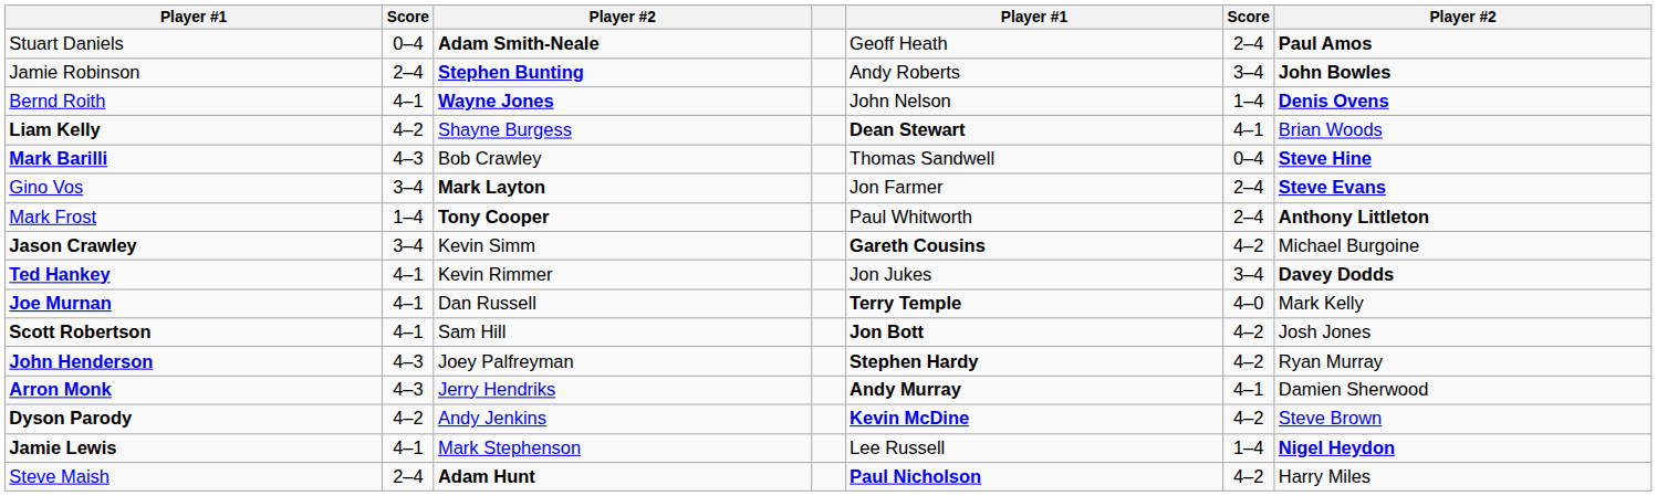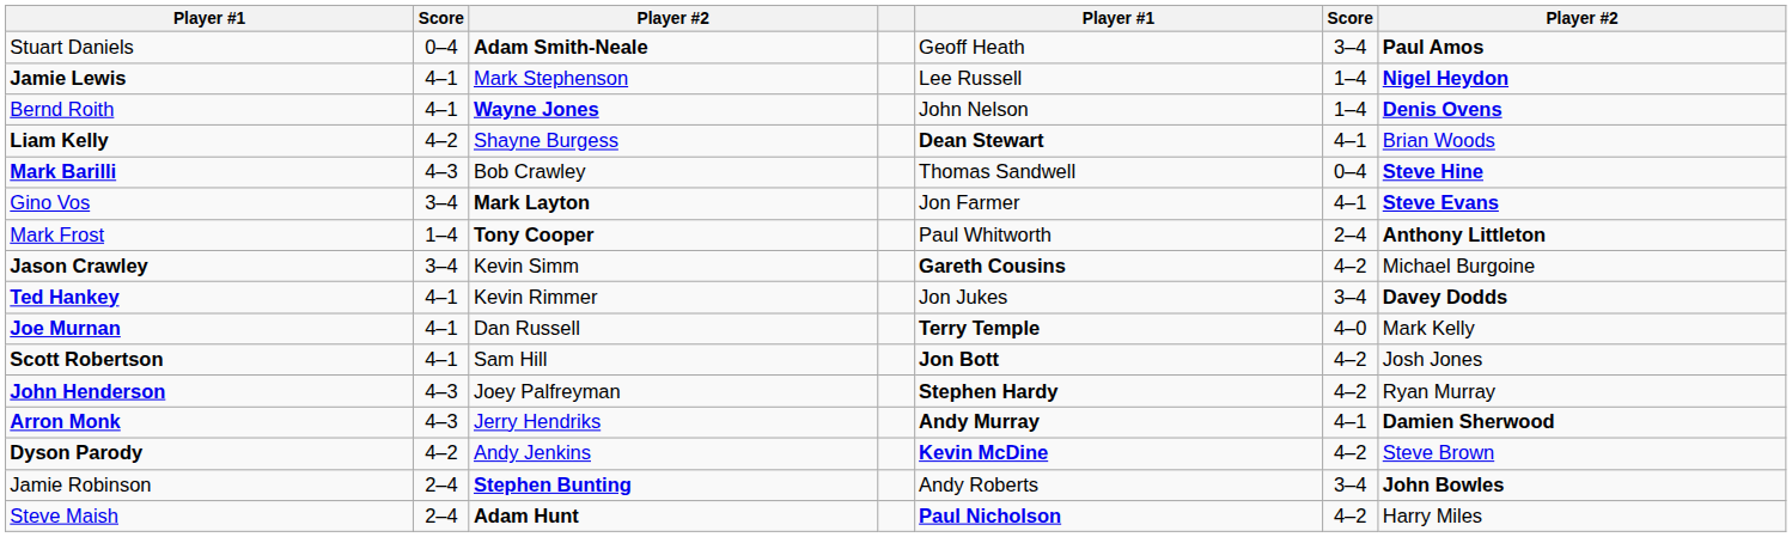 <table class="wikitable">
 <tr style="font-size:10pt;font-weight:bold">
 <th style="width:22%;">Player #1</th>
 <th width=3%>Score</th>
 <th style="width:22%;">Player #2</th>
 <th width=2%></th>
 <th style="width:22%;">Player #1</th>
 <th width=3%>Score</th>
 <th style="width:22%;">Player #2</th>
 </tr>
 <tr>
 <td> Stuart Daniels</td>
 <td align=center>0–4</td>
 <td> <strong>Adam Smith-Neale</strong></td>
 <td></td>
 <td> Geoff Heath</td>
-<td align=center>2–4</td>
+<td align=center>3–4</td>
 <td> <strong>Paul Amos</strong></td>
 </tr>
 <tr>
-<td> Jamie Robinson</td>
-<td align=center>2–4</td>
-<td> <strong><a href='#'>Stephen Bunting</a></strong></td>
+<td> <strong>Jamie Lewis</strong></td>
+<td align=center>4–1</td>
+<td> <a href='#'>Mark Stephenson</a></td>
 <td></td>
-<td> Andy Roberts</td>
-<td align=center>3–4</td>
-<td> <strong>John Bowles</strong></td>
+<td> Lee Russell</td>
+<td align=center>1–4</td>
+<td> <strong><a href='#'>Nigel Heydon</a></strong></td>
 </tr>
 <tr>
 <td> <a href='#'>Bernd Roith</a></td>
 <td align=center>4–1</td>
 <td> <strong><a href='#'>Wayne Jones</a></strong></td>
 <td></td>
 <td> John Nelson</td>
 <td align=center>1–4</td>
 <td> <strong><a href='#'>Denis Ovens</a></strong></td>
 </tr>
 <tr>
 <td> <strong>Liam Kelly</strong></td>
 <td align=center>4–2</td>
 <td> <a href='#'>Shayne Burgess</a></td>
 <td></td>
 <td> <strong>Dean Stewart</strong></td>
 <td align=center>4–1</td>
 <td> <a href='#'>Brian Woods</a></td>
 </tr>
 <tr>
 <td> <strong><a href='#'>Mark Barilli</a></strong></td>
 <td align=center>4–3</td>
 <td> Bob Crawley</td>
 <td></td>
 <td> Thomas Sandwell</td>
 <td align=center>0–4</td>
 <td> <strong><a href='#'>Steve Hine</a></strong></td>
 </tr>
 <tr>
 <td> <a href='#'>Gino Vos</a></td>
 <td align=center>3–4</td>
 <td> <strong>Mark Layton</strong></td>
 <td></td>
 <td> Jon Farmer</td>
-<td align=center>2–4</td>
+<td align=center>4–1</td>
 <td> <strong><a href='#'>Steve Evans</a></strong></td>
 </tr>
 <tr>
 <td> <a href='#'>Mark Frost</a></td>
 <td align=center>1–4</td>
 <td> <strong>Tony Cooper</strong></td>
 <td></td>
 <td> Paul Whitworth</td>
 <td align=center>2–4</td>
 <td> <strong>Anthony Littleton</strong></td>
 </tr>
 <tr>
 <td> <strong>Jason Crawley</strong></td>
 <td align=center>3–4</td>
 <td> Kevin Simm</td>
 <td></td>
 <td> <strong>Gareth Cousins</strong></td>
 <td align=center>4–2</td>
 <td> Michael Burgoine</td>
 </tr>
 <tr>
 <td> <strong><a href='#'>Ted Hankey</a></strong></td>
 <td align=center>4–1</td>
 <td> Kevin Rimmer</td>
 <td></td>
 <td> Jon Jukes</td>
 <td align=center>3–4</td>
 <td> <strong>Davey Dodds</strong></td>
 </tr>
 <tr>
 <td> <strong><a href='#'>Joe Murnan</a></strong></td>
 <td align=center>4–1</td>
 <td> Dan Russell</td>
 <td></td>
 <td> <strong>Terry Temple</strong></td>
 <td align=center>4–0</td>
 <td> Mark Kelly</td>
 </tr>
 <tr>
 <td> <strong>Scott Robertson</strong></td>
 <td align=center>4–1</td>
 <td> Sam Hill</td>
 <td></td>
 <td> <strong>Jon Bott</strong></td>
 <td align=center>4–2</td>
 <td> Josh Jones</td>
 </tr>
 <tr>
 <td> <strong><a href='#'>John Henderson</a></strong></td>
 <td align=center>4–3</td>
 <td> Joey Palfreyman</td>
 <td></td>
 <td> <strong>Stephen Hardy</strong></td>
 <td align=center>4–2</td>
 <td> Ryan Murray</td>
 </tr>
 <tr>
 <td> <strong><a href='#'>Arron Monk</a></strong></td>
 <td align=center>4–3</td>
 <td> <a href='#'>Jerry Hendriks</a></td>
 <td></td>
 <td> <strong>Andy Murray</strong></td>
 <td align=center>4–1</td>
-<td> Damien Sherwood</td>
+<td><strong> Damien Sherwood</strong></td>
 </tr>
 <tr>
 <td> <strong>Dyson Parody</strong></td>
 <td align=center>4–2</td>
 <td> <a href='#'>Andy Jenkins</a></td>
 <td></td>
 <td> <strong><a href='#'>Kevin McDine</a></strong></td>
 <td align=center>4–2</td>
 <td> <a href='#'>Steve Brown</a></td>
 </tr>
 <tr>
-<td> <strong>Jamie Lewis</strong></td>
-<td align=center>4–1</td>
-<td> <a href='#'>Mark Stephenson</a></td>
+<td> Jamie Robinson</td>
+<td align=center>2–4</td>
+<td> <strong><a href='#'>Stephen Bunting</a></strong></td>
 <td></td>
-<td> Lee Russell</td>
-<td align=center>1–4</td>
-<td> <strong><a href='#'>Nigel Heydon</a></strong></td>
+<td> Andy Roberts</td>
+<td align=center>3–4</td>
+<td> <strong>John Bowles</strong></td>
 </tr>
 <tr>
 <td> <a href='#'>Steve Maish</a></td>
 <td align=center>2–4</td>
 <td> <strong>Adam Hunt</strong></td>
 <td></td>
 <td> <strong><a href='#'>Paul Nicholson</a></strong></td>
 <td align=center>4–2</td>
 <td> Harry Miles</td>
 </tr>
 </table>
